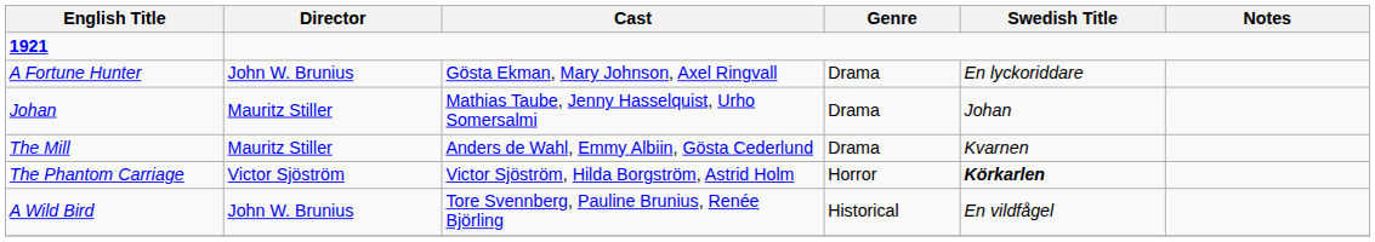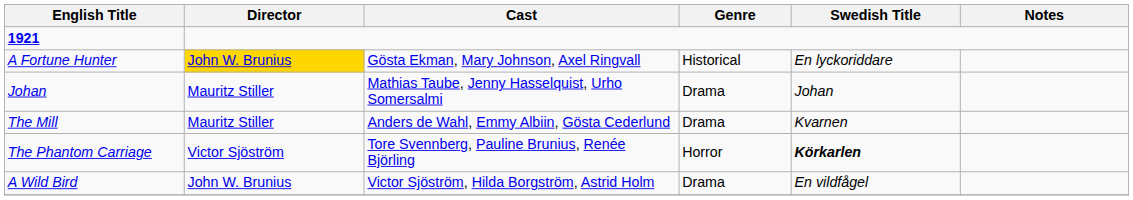 <table class="wikitable" style="width:100%;">
 <tr>
 <th style="width:16%;">English Title</th>
 <th style="width:16%;">Director</th>
 <th style="width:28%;">Cast</th>
 <th style="width:10%;">Genre</th>
 <th style="width:15%;">Swedish Title</th>
 <th style="width:15%;">Notes</th>
 </tr>
 <tr>
 <td><strong><a href='#'>1921</a></strong></td>
 </tr>
 <tr>
 <td><em><a href='#'>A Fortune Hunter</a></em></td>
-<td><a href='#'>John W. Brunius</a></td>
+<td style="background: gold;"><a href='#'>John W. Brunius</a></td>
 <td><a href='#'>Gösta Ekman</a>, <a href='#'>Mary Johnson</a>, <a href='#'>Axel Ringvall</a></td>
-<td>Drama</td>
+<td>Historical</td>
 <td><em>En lyckoriddare</em></td>
 <td></td>
 </tr>
 <tr>
 <td><em> <a href='#'>Johan</a></em></td>
 <td><a href='#'>Mauritz Stiller</a></td>
 <td><a href='#'>Mathias Taube</a>, <a href='#'>Jenny Hasselquist</a>, <a href='#'>Urho Somersalmi</a></td>
 <td>Drama</td>
 <td><em>Johan</em></td>
 <td></td>
 </tr>
 <tr>
 <td><em><a href='#'>The Mill</a></em></td>
 <td><a href='#'>Mauritz Stiller</a></td>
 <td><a href='#'>Anders de Wahl</a>, <a href='#'>Emmy Albiin</a>, <a href='#'>Gösta Cederlund</a></td>
 <td>Drama</td>
 <td><em>Kvarnen</em></td>
 <td></td>
 </tr>
 <tr>
 <td><em><a href='#'>The Phantom Carriage</a></em></td>
 <td><a href='#'>Victor Sjöström</a></td>
-<td><a href='#'>Victor Sjöström</a>, <a href='#'>Hilda Borgström</a>, <a href='#'>Astrid Holm</a></td>
+<td><a href='#'>Tore Svennberg</a>, <a href='#'>Pauline Brunius</a>, <a href='#'>Renée Björling</a></td>
 <td>Horror</td>
 <td><strong><em> Körkarlen</em></strong></td>
 <td></td>
 </tr>
 <tr>
 <td><em><a href='#'>A Wild Bird</a></em></td>
 <td><a href='#'>John W. Brunius</a></td>
-<td><a href='#'>Tore Svennberg</a>, <a href='#'>Pauline Brunius</a>, <a href='#'>Renée Björling</a></td>
-<td>Historical</td>
+<td><a href='#'>Victor Sjöström</a>, <a href='#'>Hilda Borgström</a>, <a href='#'>Astrid Holm</a></td>
+<td>Drama</td>
 <td><em>En vildfågel</em></td>
 <td></td>
 </tr>
 <tr>
 </tr>
 </table>
